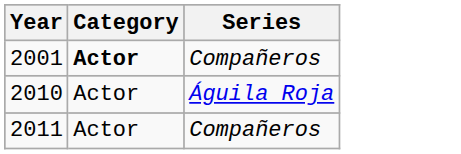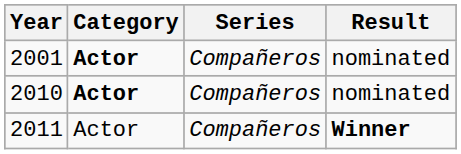 <table border="1" class="wikitable">
 <tr>
 <th><strong>Year</strong></th>
 <th><strong>Category</strong></th>
 <th><strong>Series</strong></th>
+<th><strong>Result</strong></th>
 </tr>
 <tr>
 <td>2001</td>
 <td><strong>Actor</strong></td>
 <td><em>Compañeros</em></td>
+<td>nominated</td>
 </tr>
 <tr>
 <td>2010</td>
-<td>Actor</td>
-<td><em><a href='#'>Águila Roja</a></em></td>
+<td><strong>Actor</strong></td>
+<td><em>Compañeros</em></td>
+<td>nominated</td>
 </tr>
 <tr>
 <td>2011</td>
 <td>Actor</td>
 <td><em>Compañeros</em></td>
+<td><strong>Winner</strong></td>
 </tr>
 </table>
